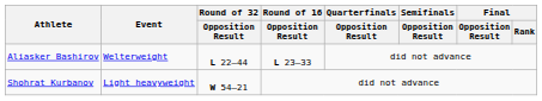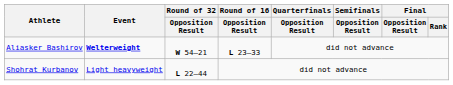 <table class="wikitable" style="font-size:90%">
 <tr>
 <th rowspan="2">Athlete</th>
 <th rowspan="2">Event</th>
 <th>Round of 32</th>
 <th>Round of 16</th>
 <th>Quarterfinals</th>
 <th>Semifinals</th>
 <th colspan=2>Final</th>
 </tr>
 <tr style="font-size:95%">
 <th>Opposition<br>Result</th>
 <th>Opposition<br>Result</th>
 <th>Opposition<br>Result</th>
 <th>Opposition<br>Result</th>
 <th>Opposition<br>Result</th>
 <th>Rank</th>
 </tr>
 <tr align=center>
 <td align=left><a href='#'>Aliasker Bashirov</a></td>
-<td align=left><a href='#'>Welterweight</a></td>
-<td><br><strong>L</strong> 22–44</td>
+<td align=left><strong><a href='#'>Welterweight</a></strong></td>
+<td><br><strong>W</strong> 54–21</td>
 <td><br><strong>L</strong> 23–33</td>
 <td colspan=4>did not advance</td>
 </tr>
 <tr align=center>
 <td align=left><a href='#'>Shohrat Kurbanov</a></td>
 <td align=left><a href='#'>Light heavyweight</a></td>
-<td><br><strong>W</strong> 54–21</td>
+<td><br><strong>L</strong> 22–44</td>
 <td colspan=5>did not advance</td>
 </tr>
 </table>
